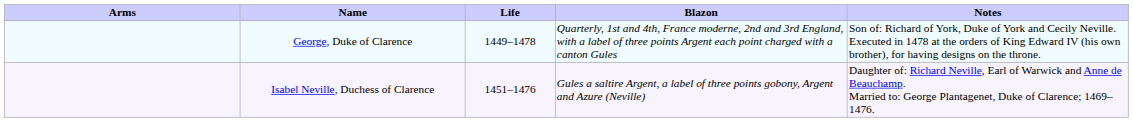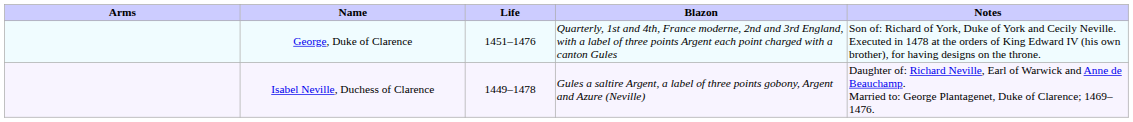 <table width="100%" border="1" cellpadding="2" cellspacing="0" style="margin: 0.5em 0.3em 0.5em 0; background: #f9f9f9; border: 1px #aaa solid; border-collapse: collapse;">
 <tr>
 <th width="21%" bgcolor = "#ccccff">Arms</th>
 <th width="20%" bgcolor = "#ccccff">Name</th>
 <th width="8%" bgcolor = "#ccccff">Life</th>
 <th width="26%" bgcolor = "#ccccff">Blazon</th>
 <th width="26%" bgcolor = "#ccccff">Notes</th>
 </tr>
 <tr bgcolor=f0fcff>
 <td align="center"></td>
 <td align="center"><a href='#'>George</a>, Duke of Clarence</td>
-<td align="center">1449–1478</td>
+<td align="center">1451–1476</td>
 <td><em>Quarterly, 1st and 4th, France moderne, 2nd and 3rd England, with a label of three points Argent each point charged with a canton Gules</em></td>
 <td>Son of: Richard of York, Duke of York and Cecily Neville.<br>Executed in 1478 at the orders of King Edward IV (his own brother), for having designs on the throne.</td>
 </tr>
 <tr bgcolor=f8f4ff>
 <td align="center"></td>
 <td align="center"><a href='#'>Isabel Neville</a>, Duchess of Clarence</td>
-<td align="center">1451–1476</td>
+<td align="center">1449–1478</td>
 <td><em>Gules a saltire Argent, a label of three points gobony, Argent and Azure (Neville)</em></td>
 <td>Daughter of: <a href='#'>Richard Neville</a>, Earl of Warwick and <a href='#'>Anne de Beauchamp</a>.<br>Married to: George Plantagenet, Duke of Clarence; 1469–1476.</td>
 </tr>
 </table>
